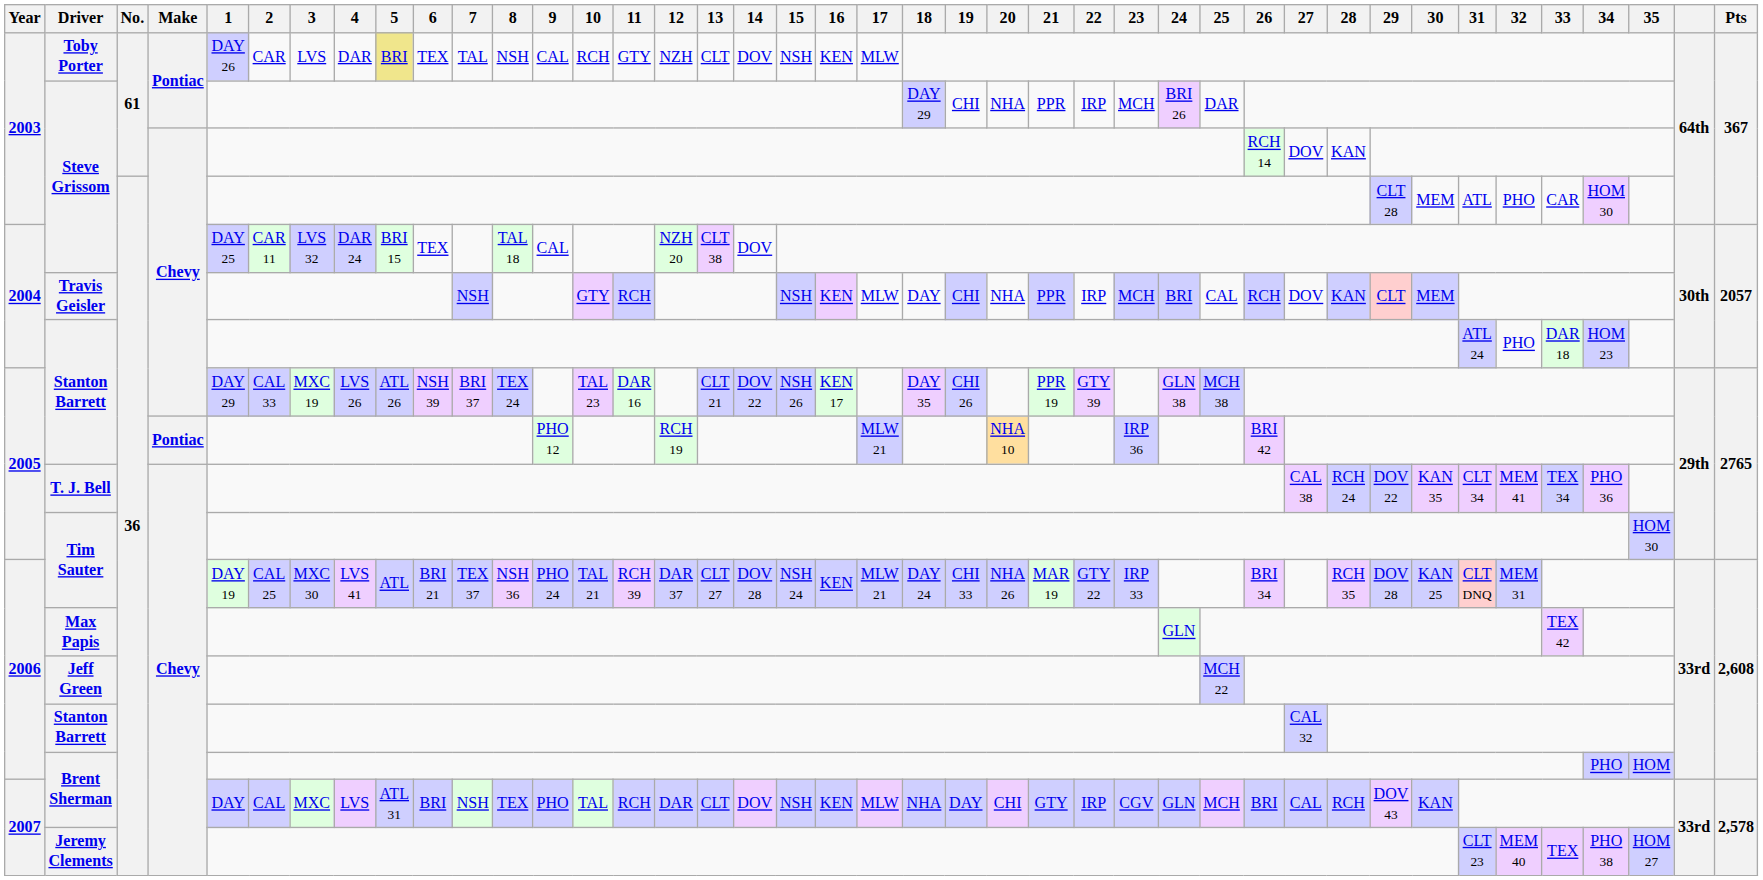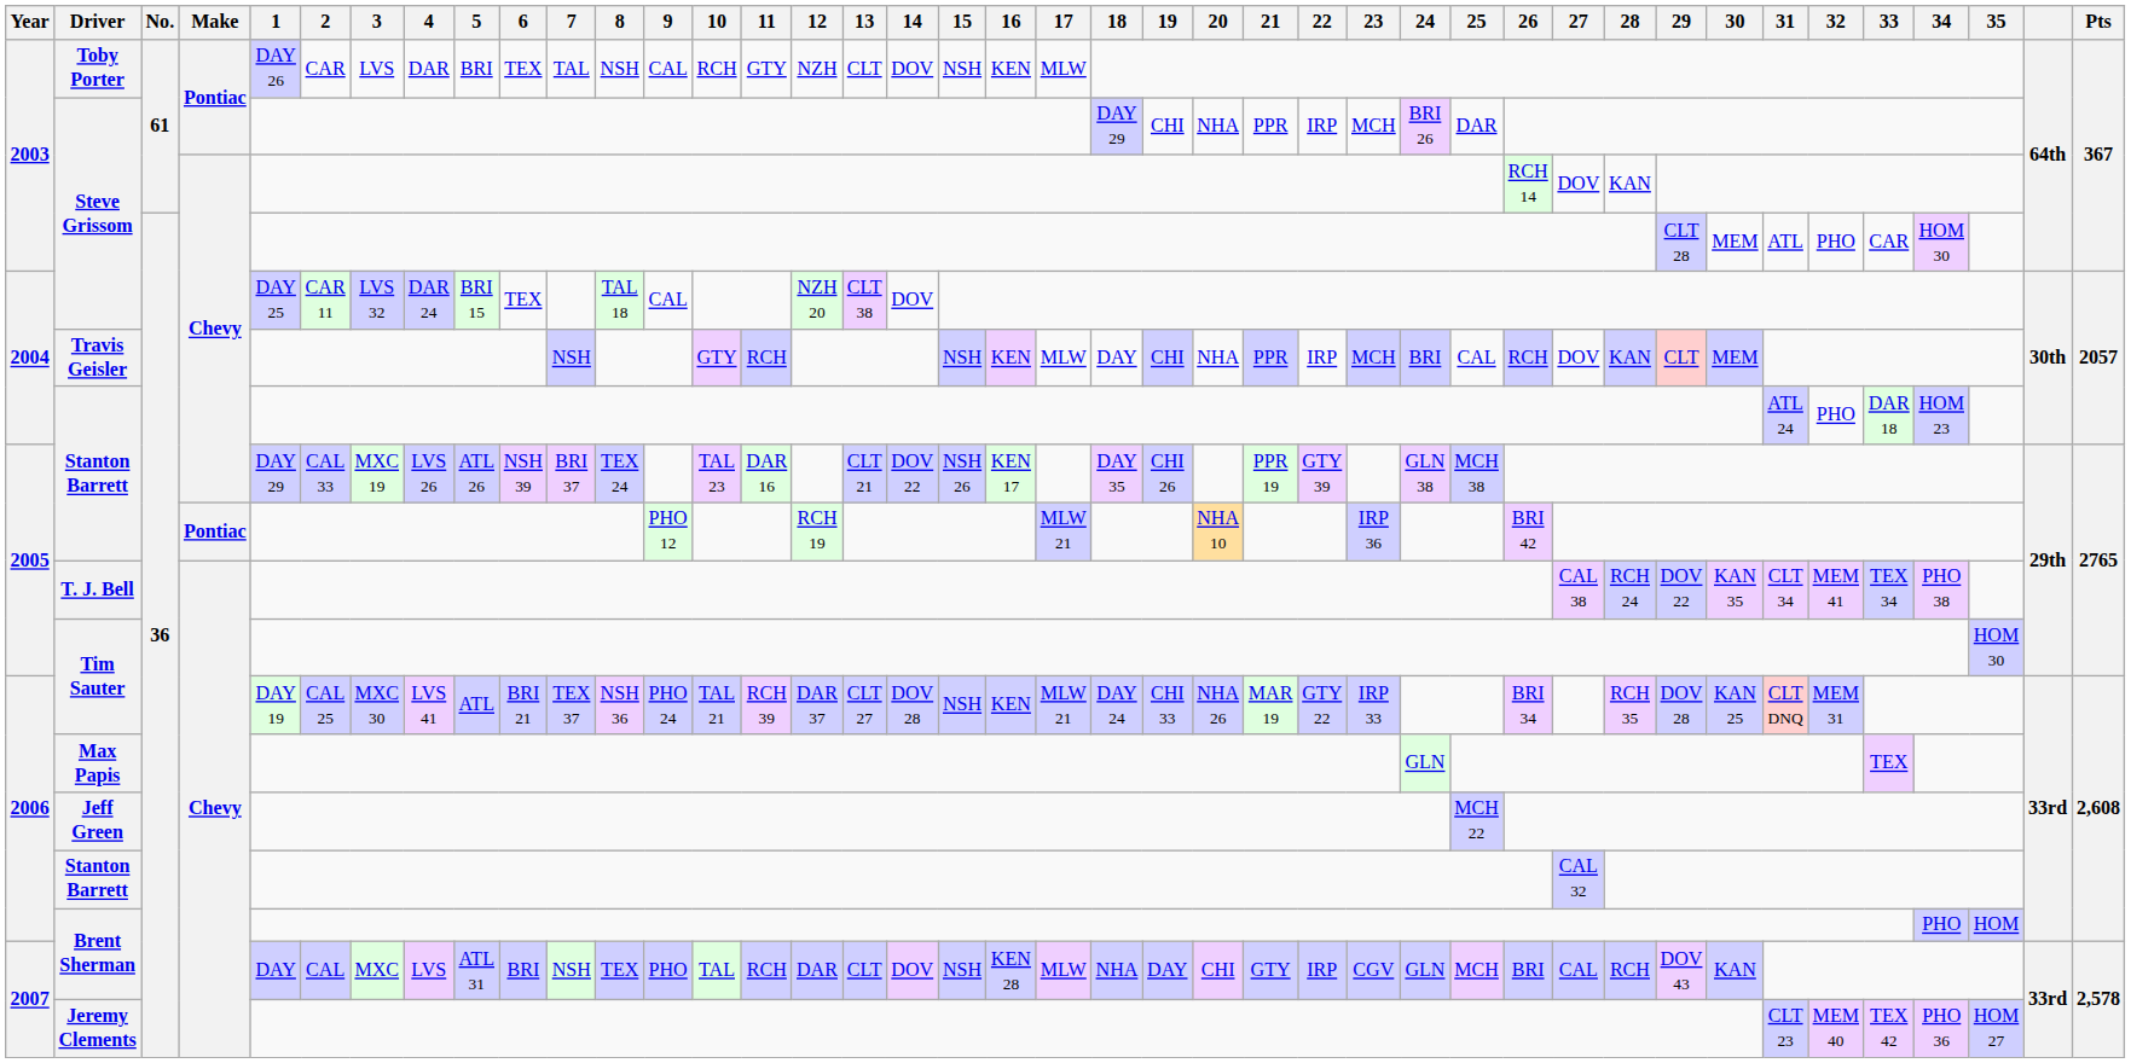 <table class="wikitable" style="text-align:center; font-size:75%">
 <tr>
 <th>Year</th>
 <th>Driver</th>
 <th>No.</th>
 <th>Make</th>
 <th>1</th>
 <th>2</th>
 <th>3</th>
 <th>4</th>
 <th>5</th>
 <th>6</th>
 <th>7</th>
 <th>8</th>
 <th>9</th>
 <th>10</th>
 <th>11</th>
 <th>12</th>
 <th>13</th>
 <th>14</th>
 <th>15</th>
 <th>16</th>
 <th>17</th>
 <th>18</th>
 <th>19</th>
 <th>20</th>
 <th>21</th>
 <th>22</th>
 <th>23</th>
 <th>24</th>
 <th>25</th>
 <th>26</th>
 <th>27</th>
 <th>28</th>
 <th>29</th>
 <th>30</th>
 <th>31</th>
 <th>32</th>
 <th>33</th>
 <th>34</th>
 <th>35</th>
 <th></th>
 <th>Pts</th>
 </tr>
 <tr>
 <th rowspan=4><a href='#'>2003</a></th>
 <th><a href='#'>Toby Porter</a></th>
 <th rowspan=3>61</th>
 <th rowspan=2><a href='#'>Pontiac</a></th>
 <td bgcolor="CFCFFF"><a href='#'>DAY</a><br><small>26</small></td>
 <td><a href='#'>CAR</a></td>
 <td><a href='#'>LVS</a></td>
 <td><a href='#'>DAR</a></td>
-<td style="background: khaki;"><a href='#'>BRI</a></td>
+<td><a href='#'>BRI</a></td>
 <td><a href='#'>TEX</a></td>
 <td><a href='#'>TAL</a></td>
 <td><a href='#'>NSH</a></td>
 <td><a href='#'>CAL</a></td>
 <td><a href='#'>RCH</a></td>
 <td><a href='#'>GTY</a></td>
 <td><a href='#'>NZH</a></td>
 <td><a href='#'>CLT</a></td>
 <td><a href='#'>DOV</a></td>
 <td><a href='#'>NSH</a></td>
 <td><a href='#'>KEN</a></td>
 <td><a href='#'>MLW</a></td>
 <td colspan=18></td>
 <th rowspan=4>64th</th>
 <th rowspan=4>367</th>
 </tr>
 <tr>
 <th rowspan=4><a href='#'>Steve Grissom</a></th>
 <td colspan=17></td>
 <td bgcolor="CFCFFF"><a href='#'>DAY</a><br><small>29</small></td>
 <td><a href='#'>CHI</a></td>
 <td><a href='#'>NHA</a></td>
 <td><a href='#'>PPR</a></td>
 <td><a href='#'>IRP</a></td>
 <td><a href='#'>MCH</a></td>
 <td bgcolor="EFCFFF"><a href='#'>BRI</a><br><small>26</small></td>
 <td><a href='#'>DAR</a></td>
 <td colspan=10></td>
 </tr>
 <tr>
 <th rowspan=6><a href='#'>Chevy</a></th>
 <td colspan=25></td>
 <td bgcolor="DFFFDF"><a href='#'>RCH</a><br><small>14</small></td>
 <td><a href='#'>DOV</a></td>
 <td><a href='#'>KAN</a></td>
 <td colspan=7></td>
 </tr>
 <tr>
 <th rowspan=15>36</th>
 <td colspan=28></td>
 <td bgcolor="CFCFFF"><a href='#'>CLT</a><br><small>28</small></td>
 <td><a href='#'>MEM</a></td>
 <td><a href='#'>ATL</a></td>
 <td><a href='#'>PHO</a></td>
 <td><a href='#'>CAR</a></td>
 <td bgcolor="EFCFFF"><a href='#'>HOM</a><br><small>30</small></td>
 <td colspan=1></td>
 </tr>
 <tr>
 <th rowspan=3><a href='#'>2004</a></th>
 <td bgcolor="CFCFFF"><a href='#'>DAY</a><br><small>25</small></td>
 <td bgcolor="DFFFDF"><a href='#'>CAR</a><br><small>11</small></td>
 <td bgcolor="CFCFFF"><a href='#'>LVS</a><br><small>32</small></td>
 <td bgcolor="CFCFFF"><a href='#'>DAR</a><br><small>24</small></td>
 <td bgcolor="DFFFDF"><a href='#'>BRI</a><br><small>15</small></td>
 <td><a href='#'>TEX</a></td>
 <td colspan=1></td>
 <td bgcolor="DFFFDF"><a href='#'>TAL</a><br><small>18</small></td>
 <td><a href='#'>CAL</a></td>
 <td colspan=2></td>
 <td bgcolor="DFFFDF"><a href='#'>NZH</a><br><small>20</small></td>
 <td bgcolor="EFCFFF"><a href='#'>CLT</a><br><small>38</small></td>
 <td><a href='#'>DOV</a></td>
 <td colspan=21></td>
 <th rowspan=3>30th</th>
 <th rowspan=3>2057</th>
 </tr>
 <tr>
 <th><a href='#'>Travis Geisler</a></th>
 <td colspan=6></td>
 <td style="background:#CFCFFF;"><a href='#'>NSH</a><br></td>
 <td colspan=2></td>
 <td style="background:#EFCFFF;"><a href='#'>GTY</a><br></td>
 <td style="background:#CFCFFF;"><a href='#'>RCH</a><br></td>
 <td colspan=3></td>
 <td style="background:#CFCFFF;"><a href='#'>NSH</a><br></td>
 <td style="background:#EFCFFF;"><a href='#'>KEN</a><br></td>
 <td><a href='#'>MLW</a></td>
 <td><a href='#'>DAY</a></td>
 <td style="background:#CFCFFF;"><a href='#'>CHI</a><br></td>
 <td><a href='#'>NHA</a></td>
 <td style="background:#CFCFFF;"><a href='#'>PPR</a><br></td>
 <td><a href='#'>IRP</a></td>
 <td style="background:#CFCFFF;"><a href='#'>MCH</a><br></td>
 <td style="background:#CFCFFF;"><a href='#'>BRI</a><br></td>
 <td><a href='#'>CAL</a></td>
 <td style="background:#CFCFFF;"><a href='#'>RCH</a><br></td>
 <td><a href='#'>DOV</a></td>
 <td style="background:#CFCFFF;"><a href='#'>KAN</a><br></td>
 <td style="background:#FFCFCF;"><a href='#'>CLT</a><br></td>
 <td style="background:#CFCFFF;"><a href='#'>MEM</a><br></td>
 <td colspan=5></td>
 </tr>
 <tr>
 <th rowspan=3><a href='#'>Stanton Barrett</a></th>
 <td colspan=30></td>
 <td style="background:#CFCFFF;"><a href='#'>ATL</a><br><small>24</small></td>
 <td><a href='#'>PHO</a></td>
 <td style="background:#DFFFDF;"><a href='#'>DAR</a><br><small>18</small></td>
 <td style="background:#CFCFFF;"><a href='#'>HOM</a><br><small>23</small></td>
 <td colspan=1></td>
 </tr>
 <tr>
 <th rowspan=4><a href='#'>2005</a></th>
 <td style="background:#CFCFFF;"><a href='#'>DAY</a><br><small>29</small></td>
 <td style="background:#CFCFFF;"><a href='#'>CAL</a><br><small>33</small></td>
 <td style="background:#DFFFDF;"><a href='#'>MXC</a><br><small>19</small></td>
 <td style="background:#CFCFFF;"><a href='#'>LVS</a><br><small>26</small></td>
 <td style="background:#CFCFFF;"><a href='#'>ATL</a><br><small>26</small></td>
 <td style="background:#EFCFFF;"><a href='#'>NSH</a><br><small>39</small></td>
 <td style="background:#EFCFFF;"><a href='#'>BRI</a><br><small>37</small></td>
 <td style="background:#CFCFFF;"><a href='#'>TEX</a><br><small>24</small></td>
 <td colspan=1></td>
 <td style="background:#EFCFFF;"><a href='#'>TAL</a><br><small>23</small></td>
 <td style="background:#DFFFDF;"><a href='#'>DAR</a><br><small>16</small></td>
 <td colspan=1></td>
 <td style="background:#CFCFFF;"><a href='#'>CLT</a><br><small>21</small></td>
 <td style="background:#CFCFFF;"><a href='#'>DOV</a><br><small>22</small></td>
 <td style="background:#CFCFFF;"><a href='#'>NSH</a><br><small>26</small></td>
 <td style="background:#DFFFDF;"><a href='#'>KEN</a><br><small>17</small></td>
 <td colspan=1></td>
 <td style="background:#EFCFFF;"><a href='#'>DAY</a><br><small>35</small></td>
 <td style="background:#CFCFFF;"><a href='#'>CHI</a><br><small>26</small></td>
 <td colspan=1></td>
 <td style="background:#DFFFDF;"><a href='#'>PPR</a><br><small>19</small></td>
 <td style="background:#EFCFFF;"><a href='#'>GTY</a><br><small>39</small></td>
 <td colspan=1></td>
 <td style="background:#EFCFFF;"><a href='#'>GLN</a><br><small>38</small></td>
 <td style="background:#CFCFFF;"><a href='#'>MCH</a><br><small>38</small></td>
 <td colspan=10></td>
 <th rowspan=4>29th</th>
 <th rowspan=4>2765</th>
 </tr>
 <tr>
 <th><a href='#'>Pontiac</a></th>
 <td colspan=8></td>
 <td style="background:#DFFFDF;"><a href='#'>PHO</a><br><small>12</small></td>
 <td colspan=2></td>
 <td style="background:#DFFFDF;"><a href='#'>RCH</a><br><small>19</small></td>
 <td colspan=4></td>
 <td style="background:#CFCFFF;"><a href='#'>MLW</a><br><small>21</small></td>
 <td colspan=2></td>
 <td style="background:#FFDF9F;"><a href='#'>NHA</a><br><small>10</small></td>
 <td colspan=2></td>
 <td style="background:#CFCFFF;"><a href='#'>IRP</a><br><small>36</small></td>
 <td colspan=2></td>
 <td style="background:#EFCFFF;"><a href='#'>BRI</a><br><small>42</small></td>
 <td colspan=9></td>
 </tr>
 <tr>
 <th><a href='#'>T. J. Bell</a></th>
 <th rowspan=9><a href='#'>Chevy</a></th>
 <td colspan=26></td>
 <td style="background:#EFCFFF;"><a href='#'>CAL</a><br><small>38</small></td>
 <td style="background:#CFCFFF;"><a href='#'>RCH</a><br><small>24</small></td>
 <td style="background:#CFCFFF;"><a href='#'>DOV</a><br><small>22</small></td>
 <td style="background:#EFCFFF;"><a href='#'>KAN</a><br><small>35</small></td>
 <td style="background:#EFCFFF;"><a href='#'>CLT</a><br><small>34</small></td>
 <td style="background:#EFCFFF;"><a href='#'>MEM</a><br><small>41</small></td>
 <td style="background:#CFCFFF;"><a href='#'>TEX</a><br><small>34</small></td>
-<td style="background:#EFCFFF;"><a href='#'>PHO</a><br><small>36</small></td>
+<td style="background:#EFCFFF;"><a href='#'>PHO</a><br><small>38</small></td>
 <td colspan=1></td>
 </tr>
 <tr>
 <th rowspan=2><a href='#'>Tim Sauter</a></th>
 <td colspan=34></td>
 <td style="background:#CFCFFF;"><a href='#'>HOM</a><br><small>30</small></td>
 </tr>
 <tr>
 <th rowspan=5><a href='#'>2006</a></th>
 <td style="background:#DFFFDF;"><a href='#'>DAY</a><br><small>19</small></td>
 <td style="background:#CFCFFF;"><a href='#'>CAL</a><br><small>25</small></td>
 <td style="background:#CFCFFF;"><a href='#'>MXC</a><br><small>30</small></td>
 <td style="background:#EFCFFF;"><a href='#'>LVS</a><br><small>41</small></td>
 <td style="background:#CFCFFF;"><a href='#'>ATL</a><br></td>
 <td style="background:#CFCFFF;"><a href='#'>BRI</a><br><small>21</small></td>
 <td style="background:#CFCFFF;"><a href='#'>TEX</a><br><small>37</small></td>
 <td style="background:#EFCFFF;"><a href='#'>NSH</a><br><small>36</small></td>
 <td style="background:#CFCFFF;"><a href='#'>PHO</a><br><small>24</small></td>
 <td style="background:#CFCFFF;"><a href='#'>TAL</a><br><small>21</small></td>
 <td style="background:#EFCFFF;"><a href='#'>RCH</a><br><small>39</small></td>
 <td style="background:#CFCFFF;"><a href='#'>DAR</a><br><small>37</small></td>
 <td style="background:#CFCFFF;"><a href='#'>CLT</a><br><small>27</small></td>
 <td style="background:#CFCFFF;"><a href='#'>DOV</a><br><small>28</small></td>
-<td style="background:#CFCFFF;"><a href='#'>NSH</a><br><small>24</small></td>
+<td style="background:#CFCFFF;"><a href='#'>NSH</a><br></td>
 <td style="background:#CFCFFF;"><a href='#'>KEN</a><br></td>
 <td style="background:#CFCFFF;"><a href='#'>MLW</a><br><small>21</small></td>
 <td style="background:#CFCFFF;"><a href='#'>DAY</a><br><small>24</small></td>
 <td style="background:#CFCFFF;"><a href='#'>CHI</a><br><small>33</small></td>
 <td style="background:#CFCFFF;"><a href='#'>NHA</a><br><small>26</small></td>
 <td style="background:#DFFFDF;"><a href='#'>MAR</a><br><small>19</small></td>
 <td style="background:#CFCFFF;"><a href='#'>GTY</a><br><small>22</small></td>
 <td style="background:#CFCFFF;"><a href='#'>IRP</a><br><small>33</small></td>
 <td colspan=2></td>
 <td style="background:#EFCFFF;"><a href='#'>BRI</a><br><small>34</small></td>
 <td colspan=1></td>
 <td style="background:#EFCFFF;"><a href='#'>RCH</a><br><small>35</small></td>
 <td style="background:#CFCFFF;"><a href='#'>DOV</a><br><small>28</small></td>
 <td style="background:#CFCFFF;"><a href='#'>KAN</a><br><small>25</small></td>
 <td style="background:#FFCFCF;"><a href='#'>CLT</a><br><small>DNQ</small></td>
 <td style="background:#CFCFFF;"><a href='#'>MEM</a><br><small>31</small></td>
 <td colspan=3></td>
 <th rowspan=5>33rd</th>
 <th rowspan=5>2,608</th>
 </tr>
 <tr>
 <th><a href='#'>Max Papis</a></th>
 <td colspan=23></td>
 <td style="background:#DFFFDF;"><a href='#'>GLN</a><br></td>
 <td colspan=8></td>
-<td style="background:#EFCFFF;"><a href='#'>TEX</a><br><small>42</small></td>
+<td style="background:#EFCFFF;"><a href='#'>TEX</a><br></td>
 <td colspan=2></td>
 </tr>
 <tr>
 <th><a href='#'>Jeff Green</a></th>
 <td colspan=24></td>
 <td style="background:#CFCFFF;"><a href='#'>MCH</a><br><small>22</small></td>
 <td colspan=10></td>
 </tr>
 <tr>
 <th><a href='#'>Stanton Barrett</a></th>
 <td colspan=26></td>
 <td style="background:#CFCFFF;"><a href='#'>CAL</a><br><small>32</small></td>
 <td colspan=8></td>
 </tr>
 <tr>
 <th rowspan=2><a href='#'>Brent Sherman</a></th>
 <td colspan=33></td>
 <td style="background:#CFCFFF;"><a href='#'>PHO</a><br></td>
 <td style="background:#CFCFFF;"><a href='#'>HOM</a><br></td>
 </tr>
 <tr>
 <th rowspan=2><a href='#'>2007</a></th>
 <td style="background:#CFCFFF;"><a href='#'>DAY</a><br></td>
 <td style="background:#CFCFFF;"><a href='#'>CAL</a><br></td>
 <td style="background:#DFFFDF;"><a href='#'>MXC</a><br></td>
 <td style="background:#EFCFFF;"><a href='#'>LVS</a><br></td>
 <td style="background:#CFCFFF;"><a href='#'>ATL</a><br><small>31</small></td>
 <td style="background:#CFCFFF;"><a href='#'>BRI</a><br></td>
 <td style="background:#DFFFDF;"><a href='#'>NSH</a><br></td>
 <td style="background:#CFCFFF;"><a href='#'>TEX</a><br></td>
 <td style="background:#CFCFFF;"><a href='#'>PHO</a><br></td>
 <td style="background:#DFFFDF;"><a href='#'>TAL</a><br></td>
 <td style="background:#CFCFFF;"><a href='#'>RCH</a><br></td>
 <td style="background:#CFCFFF;"><a href='#'>DAR</a><br></td>
 <td style="background:#CFCFFF;"><a href='#'>CLT</a><br></td>
 <td style="background:#EFCFFF;"><a href='#'>DOV</a><br></td>
 <td style="background:#CFCFFF;"><a href='#'>NSH</a><br></td>
-<td style="background:#CFCFFF;"><a href='#'>KEN</a><br></td>
+<td style="background:#CFCFFF;"><a href='#'>KEN</a><br><small>28</small></td>
 <td style="background:#EFCFFF;"><a href='#'>MLW</a><br></td>
 <td style="background:#CFCFFF;"><a href='#'>NHA</a><br></td>
 <td style="background:#CFCFFF;"><a href='#'>DAY</a><br></td>
 <td style="background:#EFCFFF;"><a href='#'>CHI</a><br></td>
 <td style="background:#CFCFFF;"><a href='#'>GTY</a><br></td>
 <td style="background:#CFCFFF;"><a href='#'>IRP</a><br></td>
 <td style="background:#CFCFFF;"><a href='#'>CGV</a><br></td>
 <td style="background:#CFCFFF;"><a href='#'>GLN</a><br></td>
 <td style="background:#EFCFFF;"><a href='#'>MCH</a><br></td>
 <td style="background:#CFCFFF;"><a href='#'>BRI</a><br></td>
 <td style="background:#CFCFFF;"><a href='#'>CAL</a><br></td>
 <td style="background:#CFCFFF;"><a href='#'>RCH</a><br></td>
 <td style="background:#EFCFFF;"><a href='#'>DOV</a><br><small>43</small></td>
 <td style="background:#CFCFFF;"><a href='#'>KAN</a><br></td>
 <td colspan=5></td>
 <th rowspan=2>33rd</th>
 <th rowspan=2>2,578</th>
 </tr>
 <tr>
 <th><a href='#'>Jeremy Clements</a></th>
 <td colspan=30></td>
 <td style="background:#CFCFFF;"><a href='#'>CLT</a><br><small>23</small></td>
 <td style="background:#EFCFFF;"><a href='#'>MEM</a><br><small>40</small></td>
-<td style="background:#EFCFFF;"><a href='#'>TEX</a><br></td>
-<td style="background:#EFCFFF;"><a href='#'>PHO</a><br><small>38</small></td>
+<td style="background:#EFCFFF;"><a href='#'>TEX</a><br><small>42</small></td>
+<td style="background:#EFCFFF;"><a href='#'>PHO</a><br><small>36</small></td>
 <td style="background:#CFCFFF;"><a href='#'>HOM</a><br><small>27</small></td>
 </tr>
 </table>
